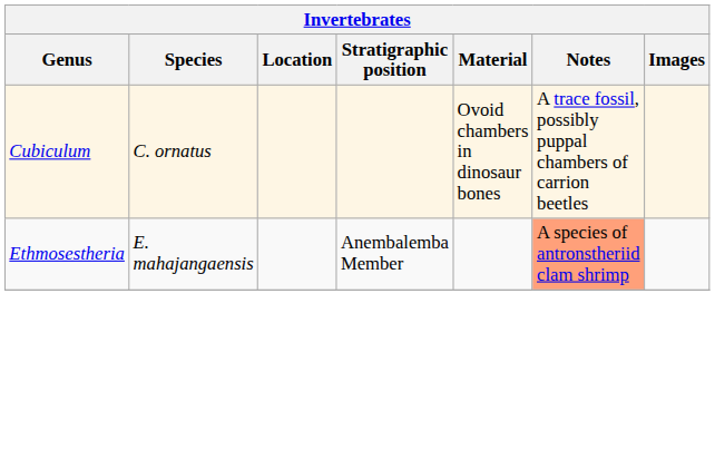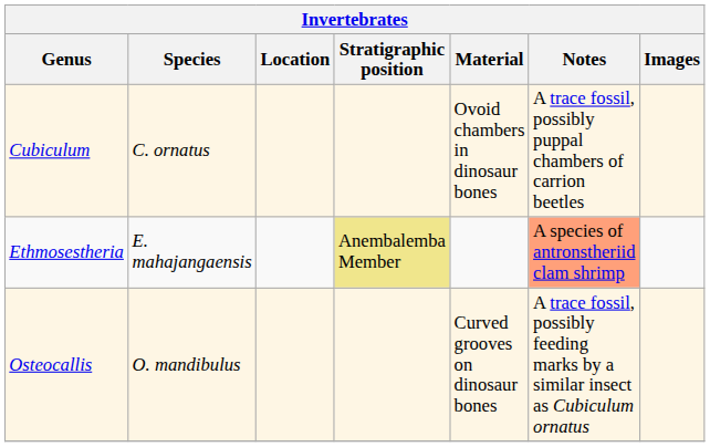 <table class="wikitable" align="center">
 <tr>
 <th colspan="7" align="center"><a href='#'>Invertebrates</a></th>
 </tr>
 <tr>
 <th>Genus</th>
 <th>Species</th>
 <th>Location</th>
 <th>Stratigraphic position</th>
 <th>Material</th>
 <th>Notes</th>
 <th>Images</th>
 </tr>
 <tr>
 <td style="background:#FEF6E4;"><em><a href='#'>Cubiculum</a></em></td>
 <td style="background:#FEF6E4;"><em>C. ornatus</em></td>
 <td style="background:#FEF6E4;"></td>
 <td style="background:#FEF6E4;"></td>
 <td style="background:#FEF6E4;">Ovoid chambers in dinosaur bones</td>
 <td style="background:#FEF6E4;">A <a href='#'>trace fossil</a>, possibly puppal chambers of carrion beetles</td>
 <td style="background:#FEF6E4;"></td>
 </tr>
 <tr>
 <td><em><a href='#'>Ethmosestheria</a></em></td>
 <td><em>E. mahajangaensis</em></td>
 <td></td>
-<td>Anembalemba Member</td>
+<td style="background: khaki;">Anembalemba Member</td>
 <td></td>
 <td style="background: lightsalmon;">A species of <a href='#'>antronstheriid</a> <a href='#'>clam shrimp</a></td>
 <td></td>
 </tr>
 <tr>
+<td style="background:#FEF6E4;"><em><a href='#'>Osteocallis</a></em></td>
+<td style="background:#FEF6E4;"><em>O. mandibulus</em></td>
+<td style="background:#FEF6E4;"></td>
+<td style="background:#FEF6E4;"></td>
+<td style="background:#FEF6E4;">Curved grooves on dinosaur bones</td>
+<td style="background:#FEF6E4;">A <a href='#'>trace fossil</a>, possibly feeding marks by a similar insect as <em>Cubiculum ornatus</em></td>
+<td style="background:#FEF6E4;"></td>
+</tr>
+<tr>
 </tr>
 </table>
